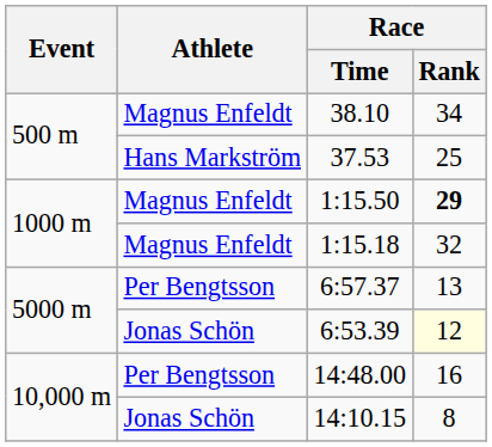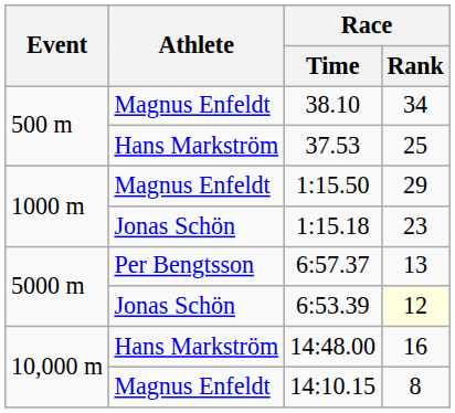 <table class="wikitable" border="1" style="font-size:90%">
 <tr>
 <th rowspan=2>Event</th>
 <th rowspan=2>Athlete</th>
 <th colspan=2>Race</th>
 </tr>
 <tr>
 <th>Time</th>
 <th>Rank</th>
 </tr>
 <tr>
 <td rowspan=2>500 m</td>
 <td><a href='#'>Magnus Enfeldt</a></td>
 <td align=center>38.10</td>
 <td align=center>34</td>
 </tr>
 <tr>
 <td><a href='#'>Hans Markström</a></td>
 <td align=center>37.53</td>
 <td align=center>25</td>
 </tr>
 <tr>
 <td rowspan=2>1000 m</td>
 <td><a href='#'>Magnus Enfeldt</a></td>
 <td align=center>1:15.50</td>
-<td align=center><strong>29</strong></td>
+<td align=center>29</td>
 </tr>
 <tr>
-<td><a href='#'>Magnus Enfeldt</a></td>
+<td><a href='#'>Jonas Schön</a></td>
 <td align=center>1:15.18</td>
-<td align=center>32</td>
+<td align=center>23</td>
 </tr>
 <tr>
 <td rowspan=2>5000 m</td>
 <td><a href='#'>Per Bengtsson</a></td>
 <td align=center>6:57.37</td>
 <td align=center>13</td>
 </tr>
 <tr>
 <td><a href='#'>Jonas Schön</a></td>
 <td align=center>6:53.39</td>
 <td align=center style="background: lightyellow;">12</td>
 </tr>
 <tr>
 <td rowspan=2>10,000 m</td>
-<td><a href='#'>Per Bengtsson</a></td>
+<td><a href='#'>Hans Markström</a></td>
 <td align=center>14:48.00</td>
 <td align=center>16</td>
 </tr>
 <tr>
-<td><a href='#'>Jonas Schön</a></td>
+<td><a href='#'>Magnus Enfeldt</a></td>
 <td align=center>14:10.15</td>
 <td align=center>8</td>
 </tr>
 </table>
